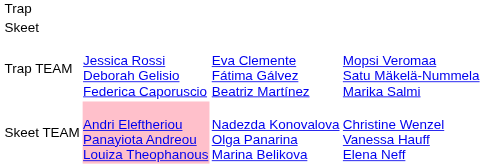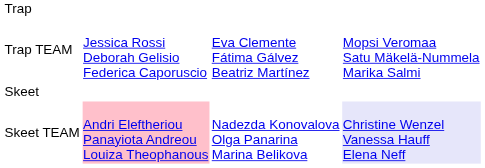 <table>
 <tr>
 <td>Trap</td>
-<td></td>
-<td></td>
-<td></td>
-</tr>
-<tr>
-<td>Skeet</td>
 <td></td>
 <td></td>
 <td></td>
 </tr>
 <tr>
 <td>Trap TEAM</td>
 <td><br><a href='#'>Jessica Rossi</a><br><a href='#'>Deborah Gelisio</a><br><a href='#'>Federica Caporuscio</a></td>
 <td><br><a href='#'>Eva Clemente</a><br><a href='#'>Fátima Gálvez</a><br><a href='#'>Beatriz Martínez</a></td>
 <td><br><a href='#'>Mopsi Veromaa</a><br><a href='#'>Satu Mäkelä-Nummela</a><br><a href='#'>Marika Salmi</a></td>
 </tr>
 <tr>
+<td>Skeet</td>
+<td></td>
+<td></td>
+<td></td>
+</tr>
+<tr>
 <td>Skeet TEAM</td>
 <td style="background: pink;"><br><a href='#'>Andri Eleftheriou</a><br><a href='#'>Panayiota Andreou</a><br><a href='#'>Louiza Theophanous</a></td>
 <td><br><a href='#'>Nadezda Konovalova</a><br><a href='#'>Olga Panarina</a><br><a href='#'>Marina Belikova</a></td>
-<td><br><a href='#'>Christine Wenzel</a><br><a href='#'>Vanessa Hauff</a><br><a href='#'>Elena Neff</a></td>
+<td style="background: lavender;"><br><a href='#'>Christine Wenzel</a><br><a href='#'>Vanessa Hauff</a><br><a href='#'>Elena Neff</a></td>
 </tr>
 </table>
